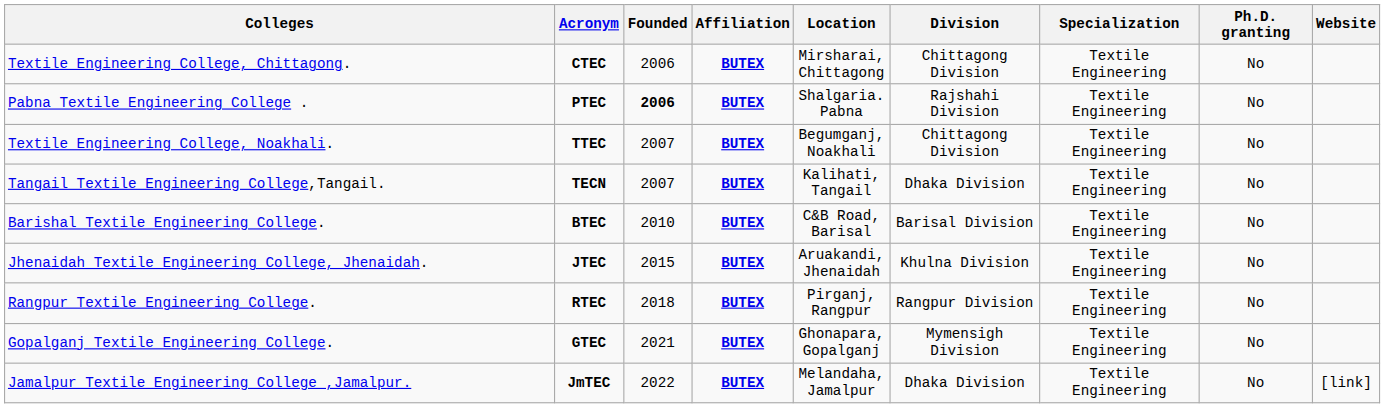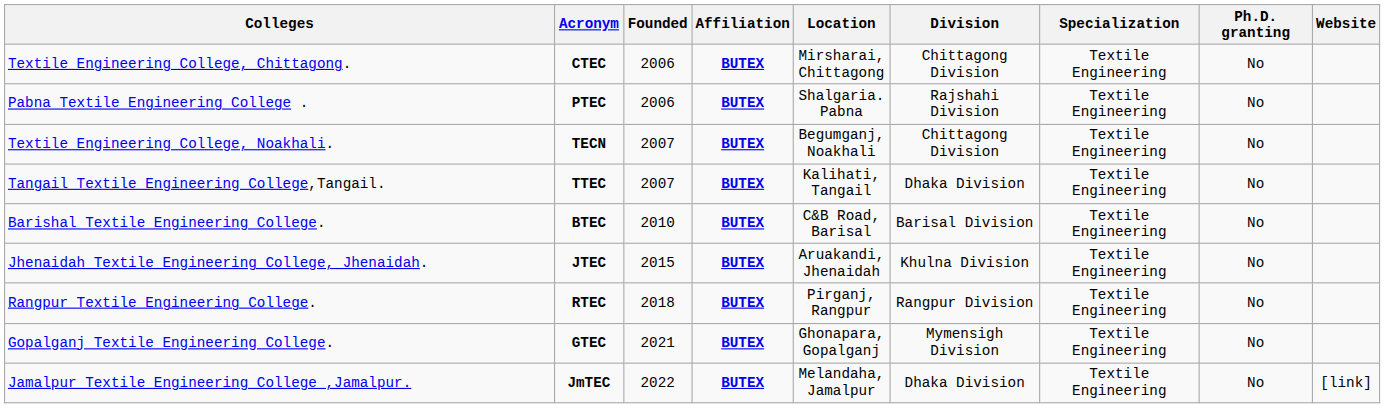 <table class="wikitable sortable mw-datatable static-row-numbers">
 <tr>
 <th Universityss="unsortable">Colleges</th>
 <th><a href='#'>Acronym</a></th>
 <th>Founded</th>
 <th>Affiliation</th>
 <th>Location</th>
 <th>Division</th>
 <th>Specialization</th>
 <th>Ph.D. granting</th>
 <th>Website</th>
 </tr>
 <tr>
 <td style="width:40%;"><a href='#'>Textile Engineering College, Chittagong</a>.</td>
 <td style="text-align:center; width:5%;"><strong>CTEC</strong></td>
 <td style="text-align:center; width:5%;">2006</td>
 <td style="text-align:center; width:5%;"><strong><a href='#'>BUTEX</a></strong></td>
 <td style="text-align:center; width:7%;">Mirsharai, Chittagong</td>
 <td style="text-align:center;">Chittagong Division</td>
 <td style="text-align:center;">Textile Engineering</td>
 <td style="text-align:center;">No</td>
 <td style="text-align:center;"></td>
 </tr>
 <tr>
 <td style="width:40%;"><a href='#'>Pabna Textile Engineering College</a> .</td>
 <td style="text-align:center; width:5%;"><strong>PTEC</strong></td>
-<td style="text-align:center; width:5%;"><strong>2006</strong></td>
+<td style="text-align:center; width:5%;">2006</td>
 <td style="text-align:center; width:5%;"><strong><a href='#'>BUTEX</a></strong></td>
 <td style="text-align:center; width:7%;">Shalgaria. Pabna</td>
 <td style="text-align:center;">Rajshahi Division</td>
 <td style="text-align:center;">Textile Engineering</td>
 <td style="text-align:center;">No</td>
 <td style="text-align:center;"></td>
 </tr>
 <tr>
 <td style="width:40%;"><a href='#'>Textile Engineering College, Noakhali</a>.</td>
-<td style="text-align:center; width:5%;"><strong>TTEC</strong></td>
+<td style="text-align:center; width:5%;"><strong>TECN</strong></td>
 <td style="text-align:center; width:5%;">2007</td>
 <td style="text-align:center; width:5%;"><strong><a href='#'>BUTEX</a></strong></td>
 <td style="text-align:center; width:7%;">Begumganj, Noakhali</td>
 <td style="text-align:center;">Chittagong Division</td>
 <td style="text-align:center;">Textile Engineering</td>
 <td style="text-align:center;">No</td>
 <td style="text-align:center;"></td>
 </tr>
 <tr>
 <td style="width:40%;"><a href='#'>Tangail Textile Engineering College</a>,Tangail.</td>
-<td style="text-align:center; width:5%;"><strong>TECN</strong></td>
+<td style="text-align:center; width:5%;"><strong>TTEC</strong></td>
 <td style="text-align:center; width:5%;">2007</td>
 <td style="text-align:center; width:5%;"><strong><a href='#'>BUTEX</a></strong></td>
 <td style="text-align:center; width:7%;">Kalihati, Tangail</td>
 <td style="text-align:center;">Dhaka Division</td>
 <td style="text-align:center;">Textile Engineering</td>
 <td style="text-align:center;">No</td>
 <td style="text-align:center;"></td>
 </tr>
 <tr>
 <td style="width:40%;"><a href='#'>Barishal Textile Engineering College</a>.</td>
 <td style="text-align:center; width:5%;"><strong>BTEC</strong></td>
 <td style="text-align:center; width:5%;">2010</td>
 <td style="text-align:center; width:5%;"><strong><a href='#'>BUTEX</a></strong></td>
 <td style="text-align:center; width:7%;">C&B Road, Barisal</td>
 <td style="text-align:center;">Barisal Division</td>
 <td style="text-align:center;">Textile Engineering</td>
 <td style="text-align:center;">No</td>
 <td style="text-align:center;"></td>
 </tr>
 <tr>
 <td style="width:40%;"><a href='#'>Jhenaidah Textile Engineering College, Jhenaidah</a>.</td>
 <td style="text-align:center; width:5%;"><strong>JTEC</strong></td>
 <td style="text-align:center; width:5%;">2015</td>
 <td style="text-align:center; width:5%;"><strong><a href='#'>BUTEX</a></strong></td>
 <td style="text-align:center; width:7%;">Aruakandi, Jhenaidah</td>
 <td style="text-align:center;">Khulna Division</td>
 <td style="text-align:center;">Textile Engineering</td>
 <td style="text-align:center;">No</td>
 <td style="text-align:center;"></td>
 </tr>
 <tr>
 <td style="width:40%;"><a href='#'>Rangpur Textile Engineering College</a>.</td>
 <td style="text-align:center; width:5%;"><strong>RTEC</strong></td>
 <td style="text-align:center; width:5%;">2018</td>
 <td style="text-align:center; width:5%;"><strong><a href='#'>BUTEX</a></strong></td>
 <td style="text-align:center; width:7%;">Pirganj, Rangpur</td>
 <td style="text-align:center;">Rangpur Division</td>
 <td style="text-align:center;">Textile Engineering</td>
 <td style="text-align:center;">No</td>
 <td style="text-align:center;"></td>
 </tr>
 <tr>
 <td style="width:40%;"><a href='#'>Gopalganj Textile Engineering College</a>.</td>
 <td style="text-align:center; width:5%;"><strong>GTEC</strong></td>
 <td style="text-align:center; width:5%;">2021</td>
 <td style="text-align:center; width:5%;"><strong><a href='#'>BUTEX</a></strong></td>
 <td style="text-align:center; width:7%;">Ghonapara, Gopalganj</td>
 <td style="text-align:center;">Mymensigh Division</td>
 <td style="text-align:center;">Textile Engineering</td>
 <td style="text-align:center;">No</td>
 <td style="text-align:center;"></td>
 </tr>
 <tr>
 <td style="width:40%;"><a href='#'>Jamalpur Textile Engineering College ,Jamalpur.</a></td>
 <td style="text-align:center; width:5%;"><strong>JmTEC</strong></td>
 <td style="text-align:center; width:5%;">2022</td>
 <td style="text-align:center; width:5%;"><strong><a href='#'>BUTEX</a></strong></td>
 <td style="text-align:center; width:7%;">Melandaha, Jamalpur</td>
 <td style="text-align:center;">Dhaka Division</td>
 <td style="text-align:center;">Textile Engineering</td>
 <td style="text-align:center;">No</td>
 <td style="text-align:center;">[link]</td>
 </tr>
 </table>
